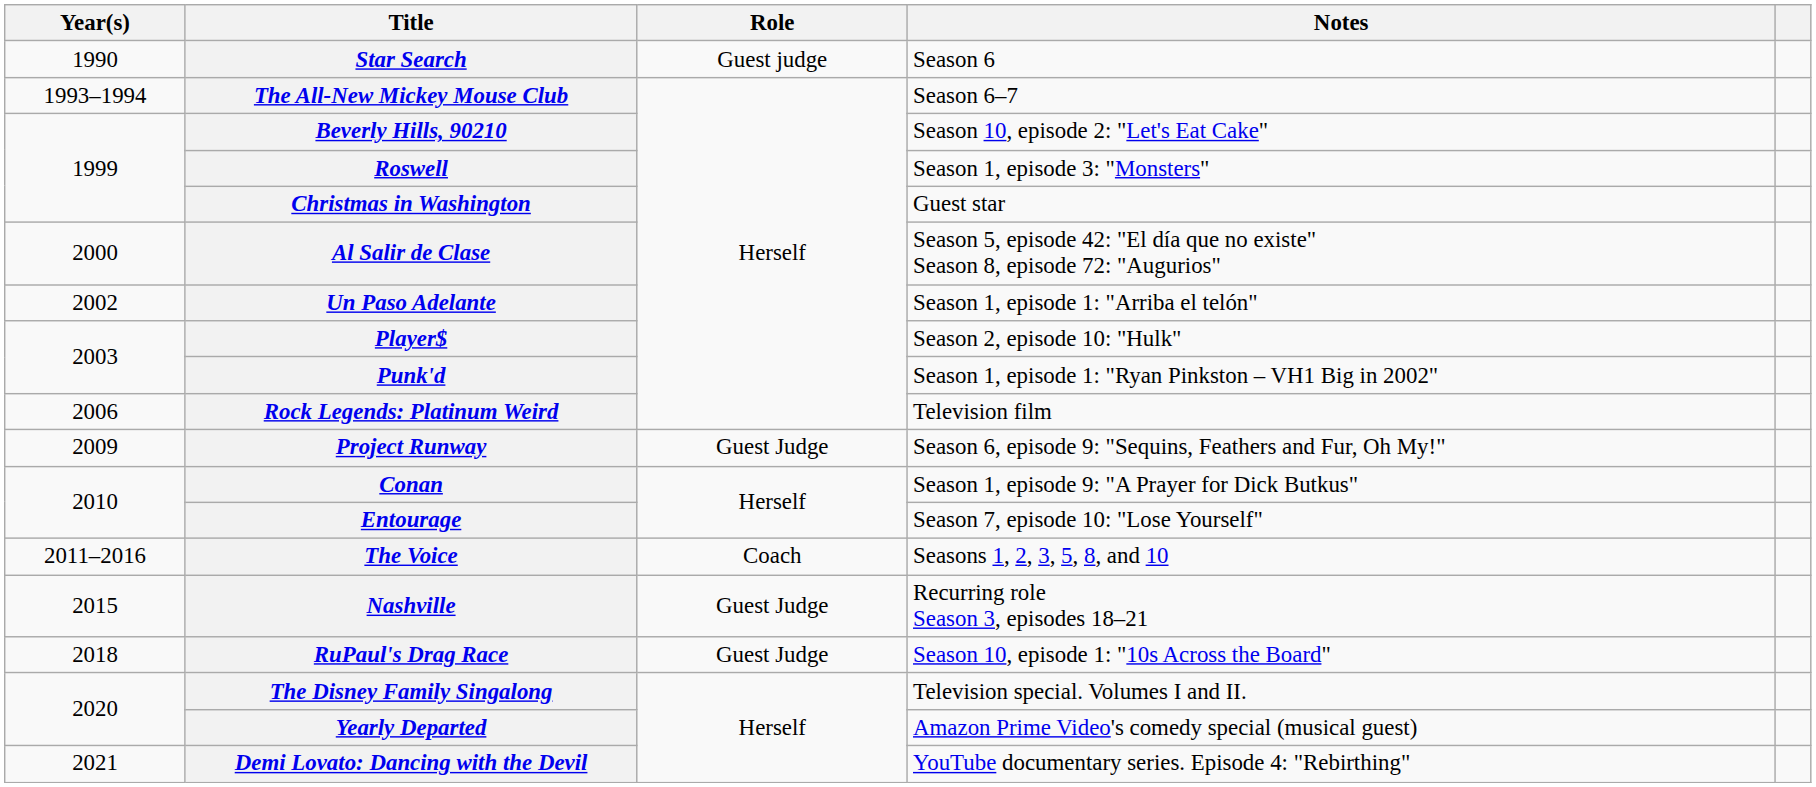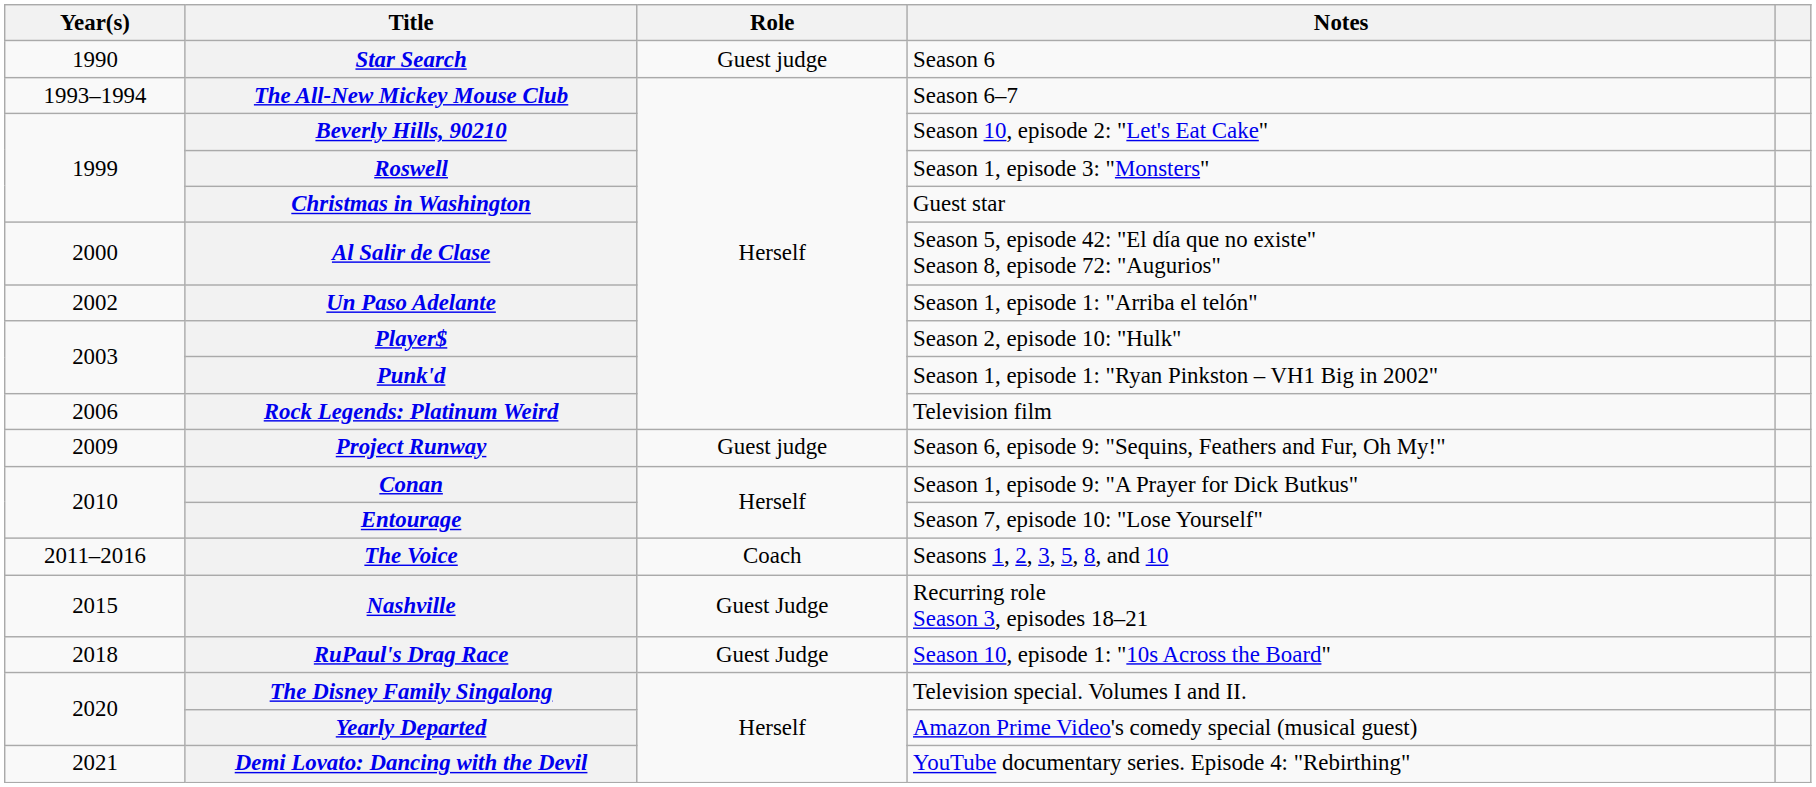 <table class="wikitable sortable plainrowheaders" width="100%" style="text-align:center;">
 <tr>
 <th scope="col" width="10%">Year(s)</th>
 <th scope="col" width="25%">Title</th>
 <th scope="col" width="15%">Role</th>
 <th class="unsortable" scope="col" width="48%">Notes</th>
 <th class="unsortable" scope="col" width="2%"></th>
 </tr>
 <tr>
 <td>1990</td>
 <th scope="row"><em><a href='#'>Star Search</a></em></th>
 <td>Guest judge</td>
 <td style="text-align:left;">Season 6</td>
 <td></td>
 </tr>
 <tr>
 <td>1993–1994</td>
 <th scope="row"><em><a href='#'>The All-New Mickey Mouse Club</a></em></th>
 <td rowspan="9">Herself</td>
 <td style="text-align:left;">Season 6–7</td>
 <td></td>
 </tr>
 <tr>
 <td rowspan="3">1999</td>
 <th scope="row"><em><a href='#'>Beverly Hills, 90210</a></em></th>
 <td style="text-align:left;">Season <a href='#'>10</a>, episode 2: "<a href='#'>Let's Eat Cake</a>"</td>
 <td></td>
 </tr>
 <tr>
 <th scope="row"><em><a href='#'>Roswell</a></em></th>
 <td style="text-align:left;">Season 1, episode 3: "<a href='#'>Monsters</a>"</td>
 <td></td>
 </tr>
 <tr>
 <th scope="row"><em><a href='#'>Christmas in Washington</a></em></th>
 <td style="text-align:left;">Guest star</td>
 <td></td>
 </tr>
 <tr>
 <td>2000</td>
 <th scope="row"><em><a href='#'>Al Salir de Clase</a></em></th>
 <td style="text-align:left;">Season 5, episode 42: "El día que no existe"<br>Season 8, episode 72: "Augurios"</td>
 <td></td>
 </tr>
 <tr>
 <td>2002</td>
 <th scope="row"><em><a href='#'>Un Paso Adelante</a></em></th>
 <td style="text-align:left;">Season 1, episode 1: "Arriba el telón"</td>
 <td></td>
 </tr>
 <tr>
 <td rowspan="2">2003</td>
 <th scope="row"><em><a href='#'>Player$</a></em></th>
 <td style="text-align:left;">Season 2, episode 10: "Hulk"</td>
 <td></td>
 </tr>
 <tr>
 <th scope="row"><em><a href='#'>Punk'd</a></em></th>
 <td style="text-align:left;">Season 1, episode 1: "Ryan Pinkston – VH1 Big in 2002"</td>
 <td></td>
 </tr>
 <tr>
 <td>2006</td>
 <th scope="row"><em><a href='#'>Rock Legends: Platinum Weird</a></em></th>
 <td style="text-align:left;">Television film</td>
 <td></td>
 </tr>
 <tr>
 <td>2009</td>
 <th scope="row"><em><a href='#'>Project Runway</a></em></th>
-<td>Guest Judge</td>
+<td>Guest judge</td>
 <td style="text-align:left;">Season 6, episode 9: "Sequins, Feathers and Fur, Oh My!"</td>
 <td></td>
 </tr>
 <tr>
 <td rowspan="2">2010</td>
 <th scope="row"><em><a href='#'>Conan</a></em></th>
 <td rowspan="2">Herself</td>
 <td style="text-align:left;">Season 1, episode 9: "A Prayer for Dick Butkus"</td>
 <td></td>
 </tr>
 <tr>
 <th scope="row"><em><a href='#'>Entourage</a></em></th>
 <td style="text-align:left;">Season 7, episode 10: "Lose Yourself"</td>
 <td></td>
 </tr>
 <tr>
 <td>2011–2016</td>
 <th scope="row"><em><a href='#'>The Voice</a></em></th>
 <td>Coach</td>
 <td style="text-align:left;">Seasons <a href='#'>1</a>, <a href='#'>2</a>, <a href='#'>3</a>, <a href='#'>5</a>, <a href='#'>8</a>, and <a href='#'>10</a></td>
 <td></td>
 </tr>
 <tr>
 <td>2015</td>
 <th scope="row"><em><a href='#'>Nashville</a></em></th>
 <td>Guest Judge</td>
 <td style="text-align:left;">Recurring role<br><a href='#'>Season 3</a>, episodes 18–21</td>
 <td></td>
 </tr>
 <tr>
 <td>2018</td>
 <th scope="row"><em><a href='#'>RuPaul's Drag Race</a></em></th>
 <td>Guest Judge</td>
 <td style="text-align:left;"><a href='#'>Season 10</a>, episode 1: "<a href='#'>10s Across the Board</a>"</td>
 <td></td>
 </tr>
 <tr>
 <td rowspan="2">2020</td>
 <th scope="row"><em><a href='#'>The Disney Family Singalong</a></em></th>
 <td rowspan="3">Herself</td>
 <td style="text-align:left;">Television special. Volumes I and II.</td>
 <td></td>
 </tr>
 <tr>
 <th scope="row"><em><a href='#'>Yearly Departed</a></em></th>
 <td style="text-align:left;"><a href='#'>Amazon Prime Video</a>'s comedy special (musical guest)</td>
 <td></td>
 </tr>
 <tr>
 <td>2021</td>
 <th scope="row"><em><a href='#'>Demi Lovato: Dancing with the Devil</a></em></th>
 <td style="text-align:left;"><a href='#'>YouTube</a> documentary series. Episode 4: "Rebirthing"</td>
 <td></td>
 </tr>
 </table>
